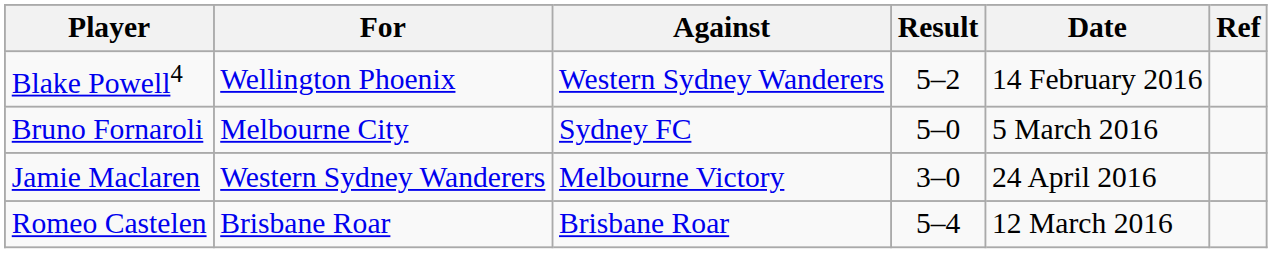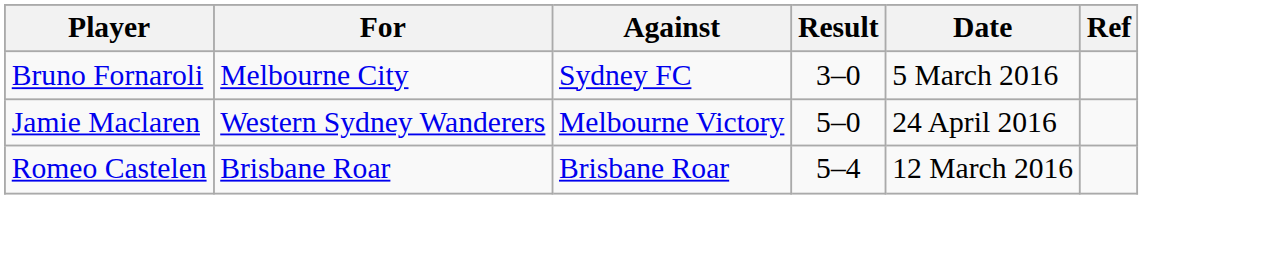 <table class="wikitable">
 <tr>
 <th>Player</th>
 <th>For</th>
 <th>Against</th>
 <th style="text-align:center">Result</th>
 <th>Date</th>
 <th>Ref</th>
 </tr>
 <tr>
-<td> <a href='#'>Blake Powell</a><sup>4</sup></td>
-<td><a href='#'>Wellington Phoenix</a></td>
-<td><a href='#'>Western Sydney Wanderers</a></td>
-<td align=center>5–2</td>
-<td>14 February 2016</td>
-<td></td>
-</tr>
-<tr>
 <td> <a href='#'>Bruno Fornaroli</a></td>
 <td><a href='#'>Melbourne City</a></td>
 <td><a href='#'>Sydney FC</a></td>
-<td align=center>5–0</td>
+<td align=center>3–0</td>
 <td>5 March 2016</td>
 <td></td>
 </tr>
 <tr>
 <td> <a href='#'>Jamie Maclaren</a></td>
 <td><a href='#'>Western Sydney Wanderers</a></td>
 <td><a href='#'>Melbourne Victory</a></td>
-<td align=center>3–0</td>
+<td align=center>5–0</td>
 <td>24 April 2016</td>
 <td></td>
 </tr>
 <tr>
 <td> <a href='#'>Romeo Castelen</a></td>
 <td><a href='#'>Brisbane Roar</a></td>
 <td><a href='#'>Brisbane Roar</a></td>
 <td align=center>5–4</td>
 <td>12 March 2016</td>
 <td></td>
 </tr>
 </table>
